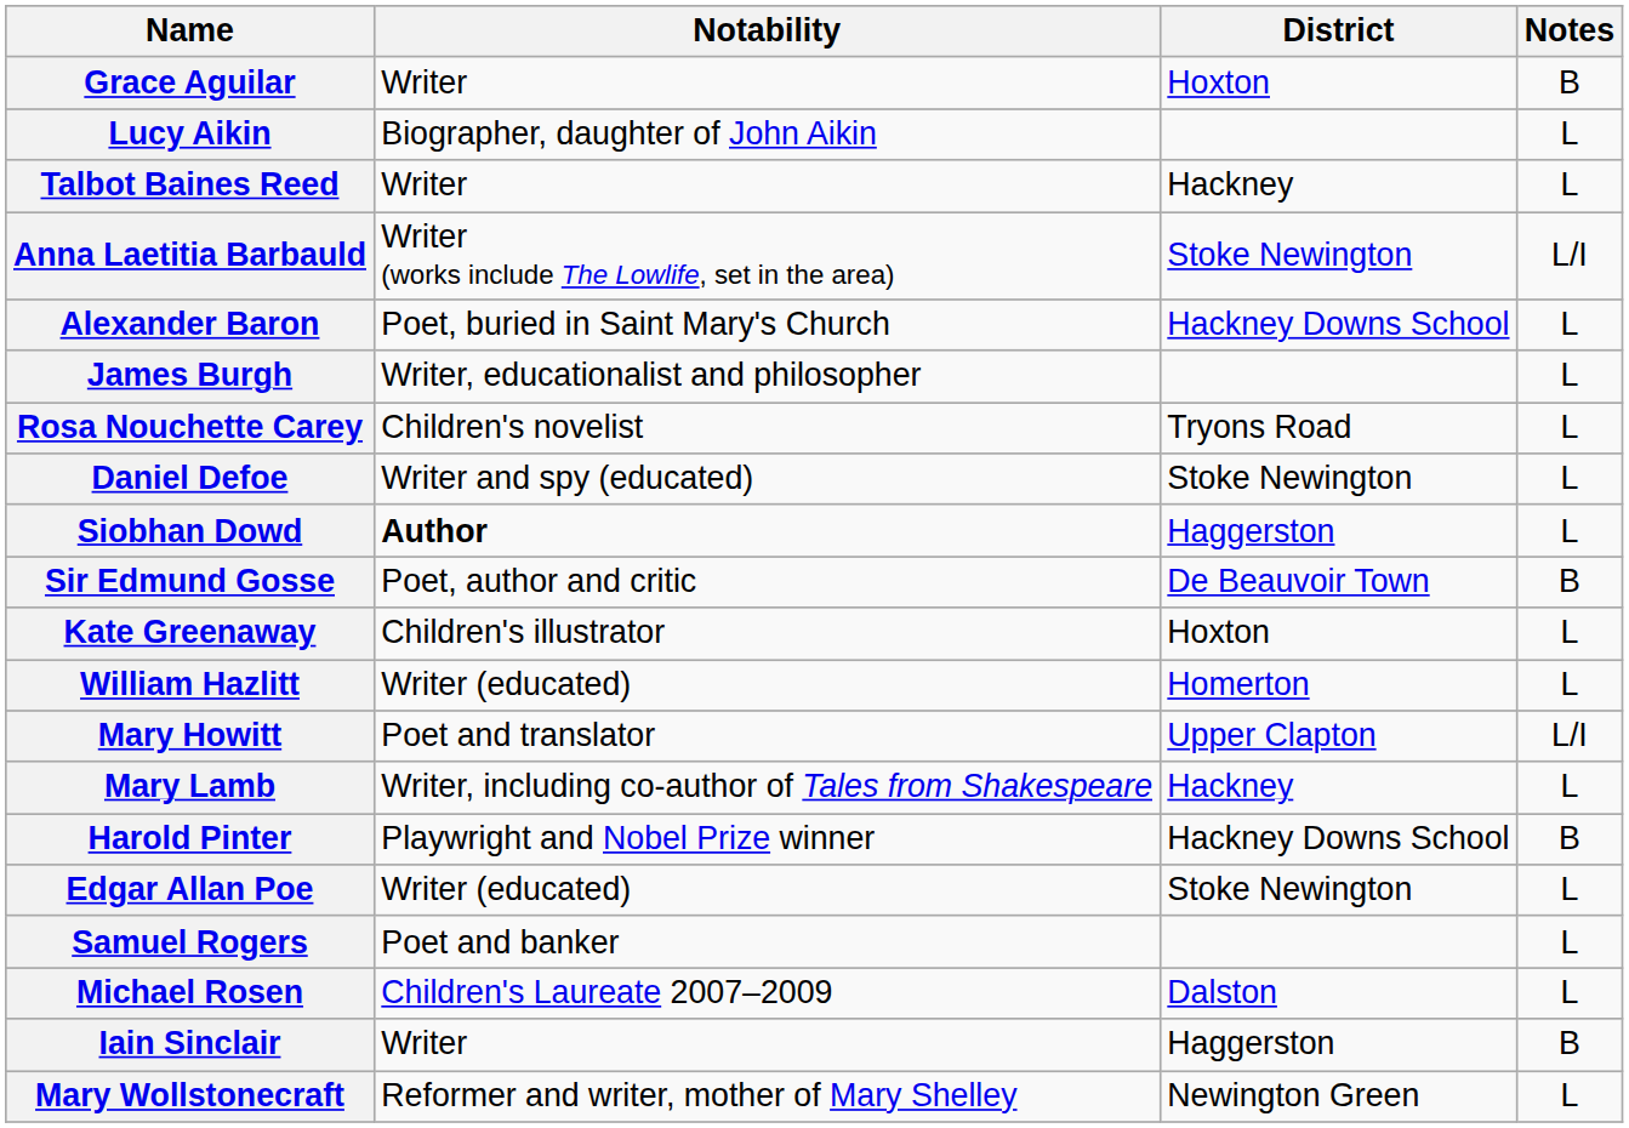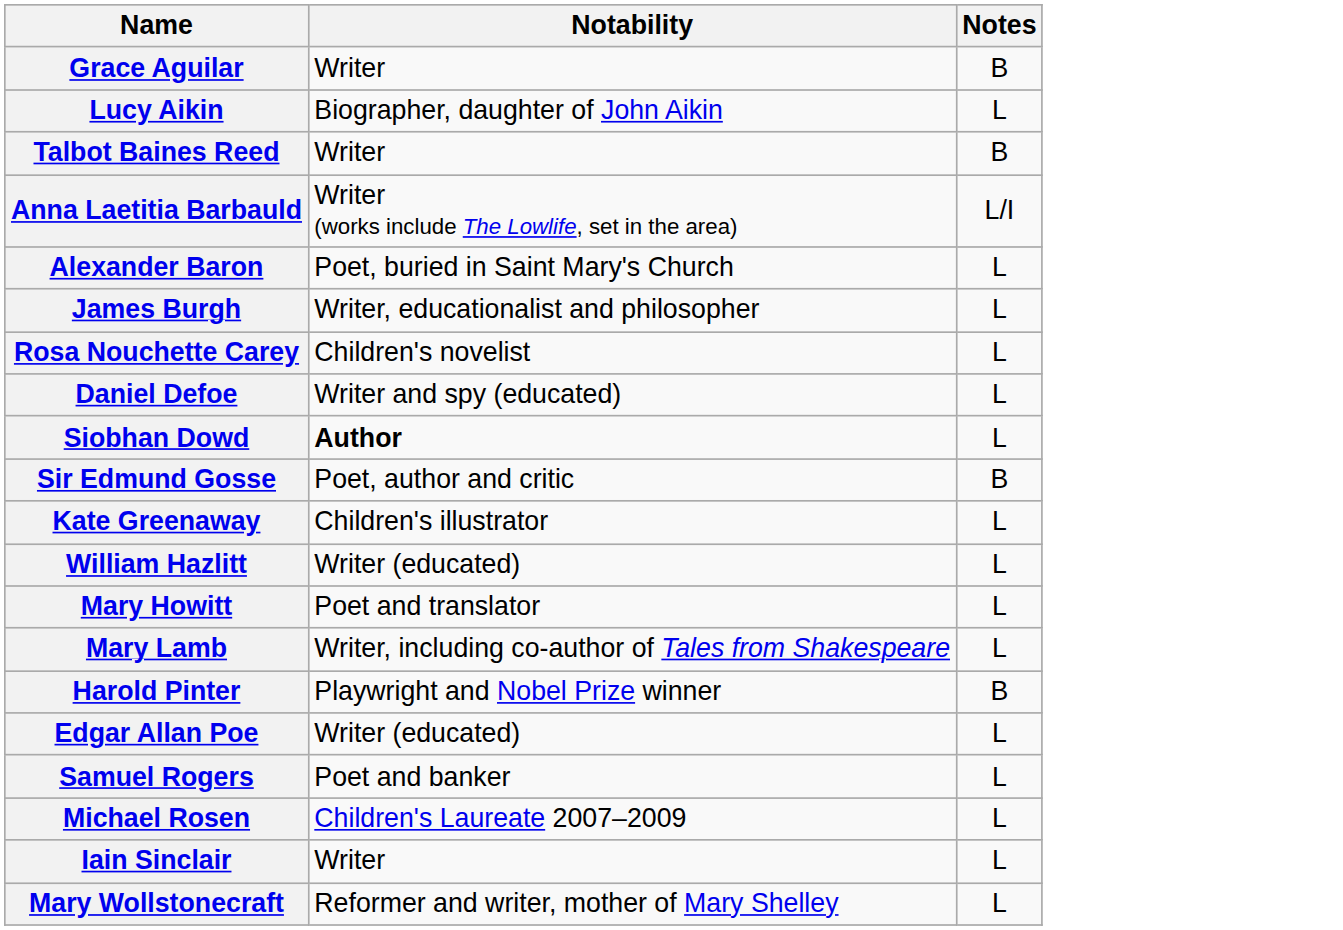 <table class="wikitable plainrowheaders sortable">
 <tr>
 <th scope="col">Name</th>
 <th scope="col">Notability</th>
-<th scope="col">District</th>
 <th scope="col">Notes</th>
 </tr>
 <tr>
 <th scope="row"><a href='#'>Grace Aguilar</a></th>
 <td>Writer</td>
-<td><a href='#'>Hoxton</a></td>
 <td style="text-align:center;">B</td>
 </tr>
 <tr>
 <th scope="row"><a href='#'>Lucy Aikin</a></th>
 <td>Biographer, daughter of <a href='#'>John Aikin</a></td>
-<td></td>
 <td style="text-align:center;">L</td>
 </tr>
 <tr>
 <th scope="row"><a href='#'>Talbot Baines Reed</a></th>
 <td>Writer</td>
-<td>Hackney</td>
-<td style="text-align:center;">L</td>
+<td style="text-align:center;">B</td>
 </tr>
 <tr>
 <th scope="row"><a href='#'>Anna Laetitia Barbauld</a></th>
 <td>Writer<br><small>(works include <em><a href='#'>The Lowlife</a></em>, set in the area)</small></td>
-<td><a href='#'>Stoke Newington</a></td>
 <td style="text-align:center;">L/I</td>
 </tr>
 <tr>
 <th scope="row"><a href='#'>Alexander Baron</a></th>
 <td>Poet, buried in Saint Mary's Church</td>
-<td><a href='#'>Hackney Downs School</a></td>
 <td style="text-align:center;">L</td>
 </tr>
 <tr>
 <th scope="row"><a href='#'>James Burgh</a></th>
 <td>Writer, educationalist and philosopher</td>
-<td></td>
 <td style="text-align:center;">L</td>
 </tr>
 <tr>
 <th scope="row"><a href='#'>Rosa Nouchette Carey</a></th>
 <td>Children's novelist</td>
-<td>Tryons Road</td>
 <td style="text-align:center;">L</td>
 </tr>
 <tr>
 <th scope="row"><a href='#'>Daniel Defoe</a></th>
 <td>Writer and spy (educated)</td>
-<td>Stoke Newington</td>
 <td style="text-align:center;">L</td>
 </tr>
 <tr>
 <th scope="row"><a href='#'>Siobhan Dowd</a></th>
 <td><strong>Author</strong></td>
-<td><a href='#'>Haggerston</a></td>
 <td style="text-align:center;">L</td>
 </tr>
 <tr>
 <th scope="row"><a href='#'>Sir Edmund Gosse</a></th>
 <td>Poet, author and critic</td>
-<td><a href='#'>De Beauvoir Town</a></td>
 <td style="text-align:center;">B</td>
 </tr>
 <tr>
 <th scope="row"><a href='#'>Kate Greenaway</a></th>
 <td>Children's illustrator</td>
-<td>Hoxton</td>
 <td style="text-align:center;">L</td>
 </tr>
 <tr>
 <th scope="row"><a href='#'>William Hazlitt</a></th>
 <td>Writer (educated)</td>
-<td><a href='#'>Homerton</a></td>
 <td style="text-align:center;">L</td>
 </tr>
 <tr>
 <th scope="row"><a href='#'>Mary Howitt</a></th>
 <td>Poet and translator</td>
-<td><a href='#'>Upper Clapton</a></td>
-<td style="text-align:center;">L/I</td>
+<td style="text-align:center;">L</td>
 </tr>
 <tr>
 <th scope="row"><a href='#'>Mary Lamb</a></th>
 <td>Writer, including co-author of <em><a href='#'>Tales from Shakespeare</a></em></td>
-<td><a href='#'>Hackney</a></td>
 <td style="text-align:center;">L</td>
 </tr>
 <tr>
 <th scope="row"><a href='#'>Harold Pinter</a></th>
 <td>Playwright and <a href='#'>Nobel Prize</a> winner</td>
-<td>Hackney Downs School</td>
 <td style="text-align:center;">B</td>
 </tr>
 <tr>
 <th scope="row"><a href='#'>Edgar Allan Poe</a></th>
 <td>Writer (educated)</td>
-<td>Stoke Newington</td>
 <td style="text-align:center;">L</td>
 </tr>
 <tr>
 <th scope="row"><a href='#'>Samuel Rogers</a></th>
 <td>Poet and banker</td>
-<td></td>
 <td style="text-align:center;">L</td>
 </tr>
 <tr>
 <th scope="row"><a href='#'>Michael Rosen</a></th>
 <td><a href='#'>Children's Laureate</a> 2007–2009</td>
-<td><a href='#'>Dalston</a></td>
 <td style="text-align:center;">L</td>
 </tr>
 <tr>
 <th scope="row"><a href='#'>Iain Sinclair</a></th>
 <td>Writer</td>
-<td>Haggerston</td>
-<td style="text-align:center;">B</td>
+<td style="text-align:center;">L</td>
 </tr>
 <tr>
 <th scope="row"><a href='#'>Mary Wollstonecraft</a></th>
 <td>Reformer and writer, mother of <a href='#'>Mary Shelley</a></td>
-<td>Newington Green</td>
 <td style="text-align:center;">L</td>
 </tr>
 </table>
